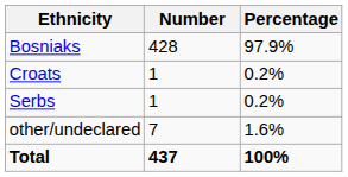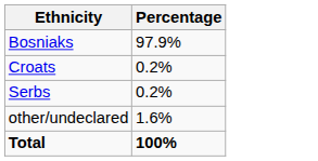 <table class="wikitable">
 <tr>
 <th width="100px">Ethnicity</th>
-<th width="80px">Number</th>
 <th width="80px">Percentage</th>
 </tr>
 <tr>
 <td><a href='#'>Bosniaks</a></td>
-<td>428</td>
 <td>97.9%</td>
 </tr>
 <tr>
 <td><a href='#'>Croats</a></td>
-<td>1</td>
 <td>0.2%</td>
 </tr>
 <tr>
 <td><a href='#'>Serbs</a></td>
-<td>1</td>
 <td>0.2%</td>
 </tr>
 <tr>
 <td>other/undeclared</td>
-<td>7</td>
 <td>1.6%</td>
 </tr>
 <tr>
 <td><strong>Total</strong></td>
-<td><strong>437</strong></td>
 <td><strong>100%</strong></td>
 </tr>
 </table>
